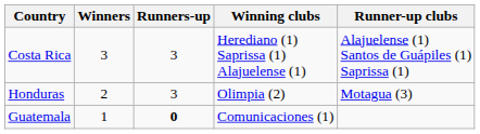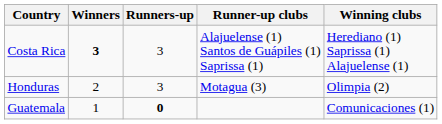 <table class="wikitable">
 <tr>
 <th>Country</th>
 <th>Winners</th>
 <th>Runners-up</th>
+<th>Runner-up clubs</th>
 <th>Winning clubs</th>
-<th>Runner-up clubs</th>
 </tr>
 <tr>
 <td> <a href='#'>Costa Rica</a></td>
+<td align=center><strong>3</strong></td>
 <td align=center>3</td>
-<td align=center>3</td>
+<td><a href='#'>Alajuelense</a> (1)<br><a href='#'>Santos de Guápiles</a> (1) <br><a href='#'>Saprissa</a> (1)</td>
 <td><a href='#'>Herediano</a> (1)<br><a href='#'>Saprissa</a> (1)<br><a href='#'>Alajuelense</a> (1)</td>
-<td><a href='#'>Alajuelense</a> (1)<br><a href='#'>Santos de Guápiles</a> (1) <br><a href='#'>Saprissa</a> (1)</td>
 </tr>
 <tr>
 <td> <a href='#'>Honduras</a></td>
 <td align=center>2</td>
 <td align=center>3</td>
+<td><a href='#'>Motagua</a> (3)</td>
 <td><a href='#'>Olimpia</a> (2)</td>
-<td><a href='#'>Motagua</a> (3)</td>
 </tr>
 <tr>
 <td> <a href='#'>Guatemala</a></td>
 <td align=center>1</td>
 <td align=center><strong>0</strong></td>
+<td></td>
 <td><a href='#'>Comunicaciones</a> (1)</td>
-<td></td>
 </tr>
 </table>
